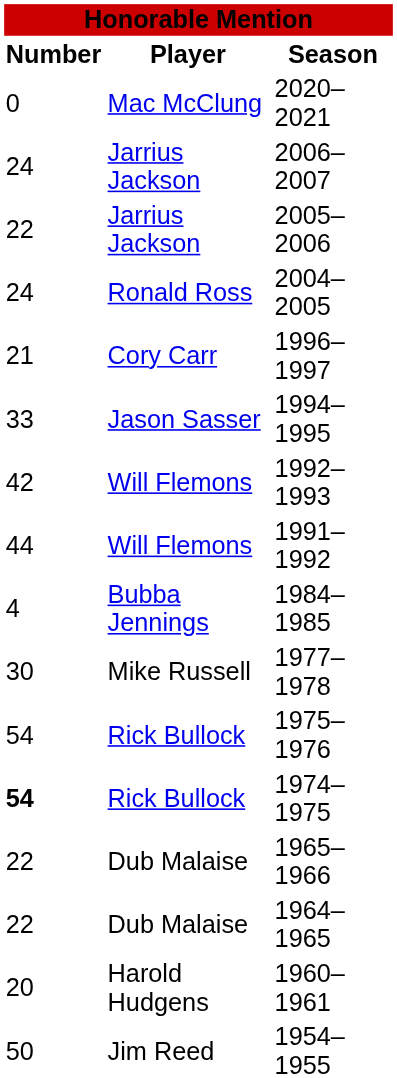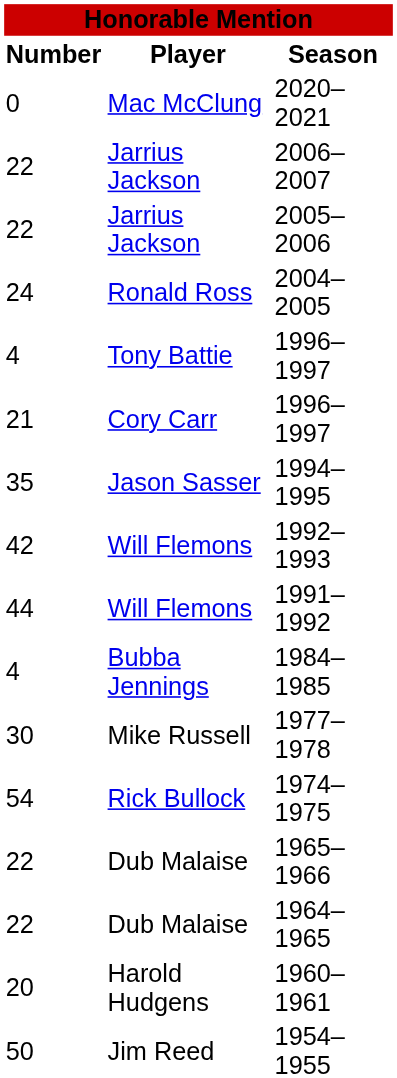 <table width="250" class="toccolours" style="margin-right:1em" |>
 <tr>
 <th colspan="3" style="text-align: center; background:#CC0000"><span><strong>Honorable Mention</strong></span></th>
 </tr>
 <tr>
 <th>Number</th>
 <th>Player</th>
 <th>Season</th>
 </tr>
 <tr>
 <td>0</td>
 <td><a href='#'>Mac McClung</a></td>
 <td>2020–2021</td>
 </tr>
 <tr>
-<td>24</td>
+<td>22</td>
 <td><a href='#'>Jarrius Jackson</a></td>
 <td>2006–2007</td>
 </tr>
 <tr>
 <td>22</td>
 <td><a href='#'>Jarrius Jackson</a></td>
 <td>2005–2006</td>
 </tr>
 <tr>
 <td>24</td>
 <td><a href='#'>Ronald Ross</a></td>
 <td>2004–2005</td>
 </tr>
 <tr>
+<td>4</td>
+<td><a href='#'>Tony Battie</a></td>
+<td>1996–1997</td>
+</tr>
+<tr>
 <td>21</td>
 <td><a href='#'>Cory Carr</a></td>
 <td>1996–1997</td>
 </tr>
 <tr>
-<td>33</td>
+<td>35</td>
 <td><a href='#'>Jason Sasser</a></td>
 <td>1994–1995</td>
 </tr>
 <tr>
 <td>42</td>
 <td><a href='#'>Will Flemons</a></td>
 <td>1992–1993</td>
 </tr>
 <tr>
 <td>44</td>
 <td><a href='#'>Will Flemons</a></td>
 <td>1991–1992</td>
 </tr>
 <tr>
 <td>4</td>
 <td><a href='#'>Bubba Jennings</a></td>
 <td>1984–1985</td>
 </tr>
 <tr>
 <td>30</td>
 <td>Mike Russell</td>
 <td>1977–1978</td>
 </tr>
 <tr>
 <td>54</td>
 <td><a href='#'>Rick Bullock</a></td>
-<td>1975–1976</td>
-</tr>
-<tr>
-<td><strong>54</strong></td>
-<td><a href='#'>Rick Bullock</a></td>
 <td>1974–1975</td>
 </tr>
 <tr>
 <td>22</td>
 <td>Dub Malaise</td>
 <td>1965–1966</td>
 </tr>
 <tr>
 <td>22</td>
 <td>Dub Malaise</td>
 <td>1964–1965</td>
 </tr>
 <tr>
 <td>20</td>
 <td>Harold Hudgens</td>
 <td>1960–1961</td>
 </tr>
 <tr>
 <td>50</td>
 <td>Jim Reed</td>
 <td>1954–1955</td>
 </tr>
 <tr>
 </tr>
 </table>
